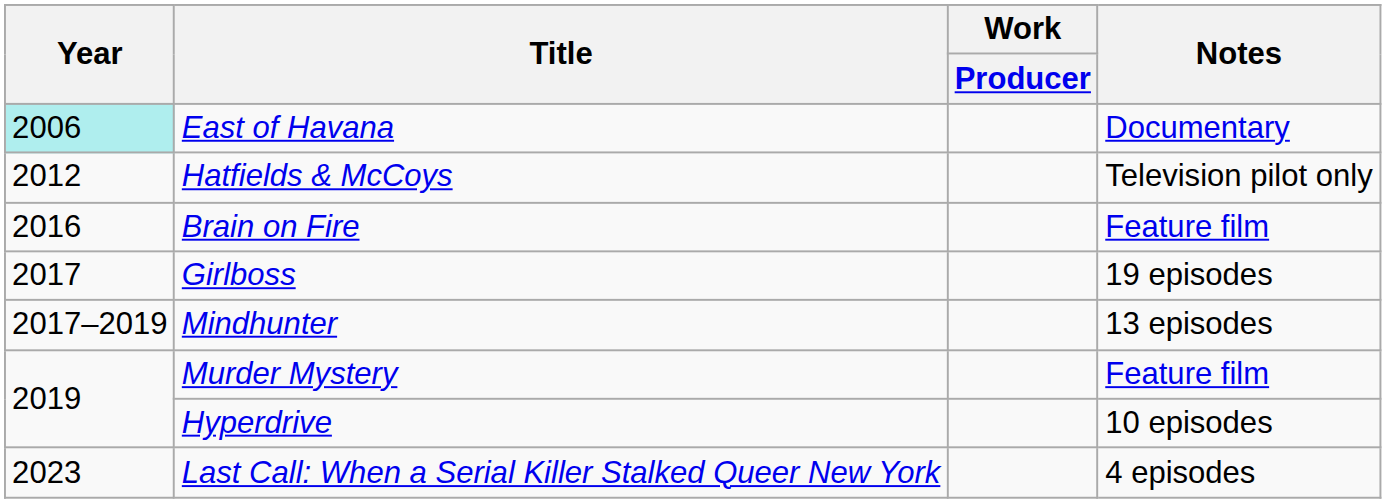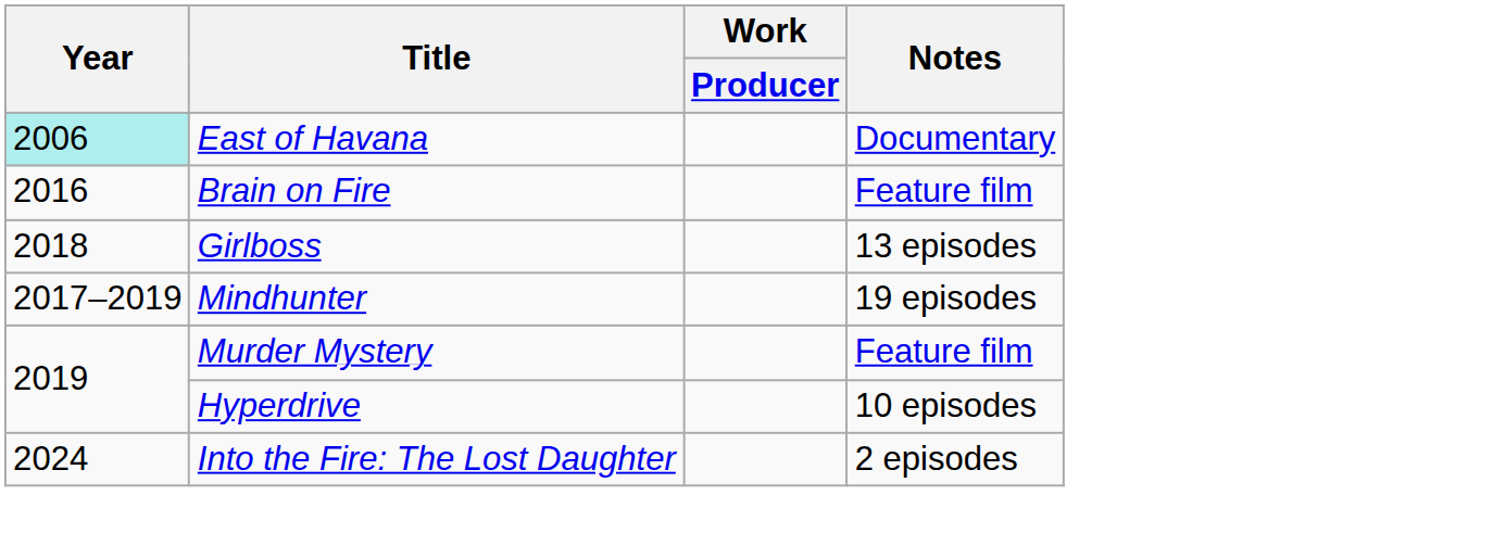 <table class="wikitable sortable">
 <tr>
 <th rowspan="2">Year</th>
 <th rowspan="2">Title</th>
 <th>Work</th>
 <th rowspan="2">Notes</th>
 </tr>
 <tr>
 <th><a href='#'>Producer</a></th>
 </tr>
 <tr>
 <td style="background: paleturquoise;">2006</td>
 <td><em><a href='#'>East of Havana</a></em></td>
 <td></td>
 <td><a href='#'>Documentary</a></td>
 </tr>
 <tr>
-<td>2012</td>
-<td><em><a href='#'>Hatfields & McCoys</a></em></td>
-<td></td>
-<td>Television pilot only</td>
-</tr>
-<tr>
 <td>2016</td>
 <td><em><a href='#'>Brain on Fire</a></em></td>
 <td></td>
 <td><a href='#'>Feature film</a></td>
 </tr>
 <tr>
-<td>2017</td>
+<td>2018</td>
 <td><em><a href='#'>Girlboss</a></em></td>
 <td></td>
-<td>19 episodes</td>
+<td>13 episodes</td>
 </tr>
 <tr>
 <td>2017–2019</td>
 <td><em><a href='#'>Mindhunter</a></em></td>
 <td></td>
-<td>13 episodes</td>
+<td>19 episodes</td>
 </tr>
 <tr>
 <td rowspan="2">2019</td>
 <td><em><a href='#'>Murder Mystery</a></em></td>
 <td></td>
 <td><a href='#'>Feature film</a></td>
 </tr>
 <tr>
 <td><em><a href='#'>Hyperdrive</a></em></td>
 <td></td>
 <td>10 episodes</td>
 </tr>
 <tr>
-<td>2023</td>
-<td><em><a href='#'>Last Call: When a Serial Killer Stalked Queer New York</a></em></td>
+<td>2024</td>
+<td><em><a href='#'>Into the Fire: The Lost Daughter</a></em></td>
 <td></td>
-<td>4 episodes</td>
+<td>2 episodes</td>
 </tr>
 </table>
